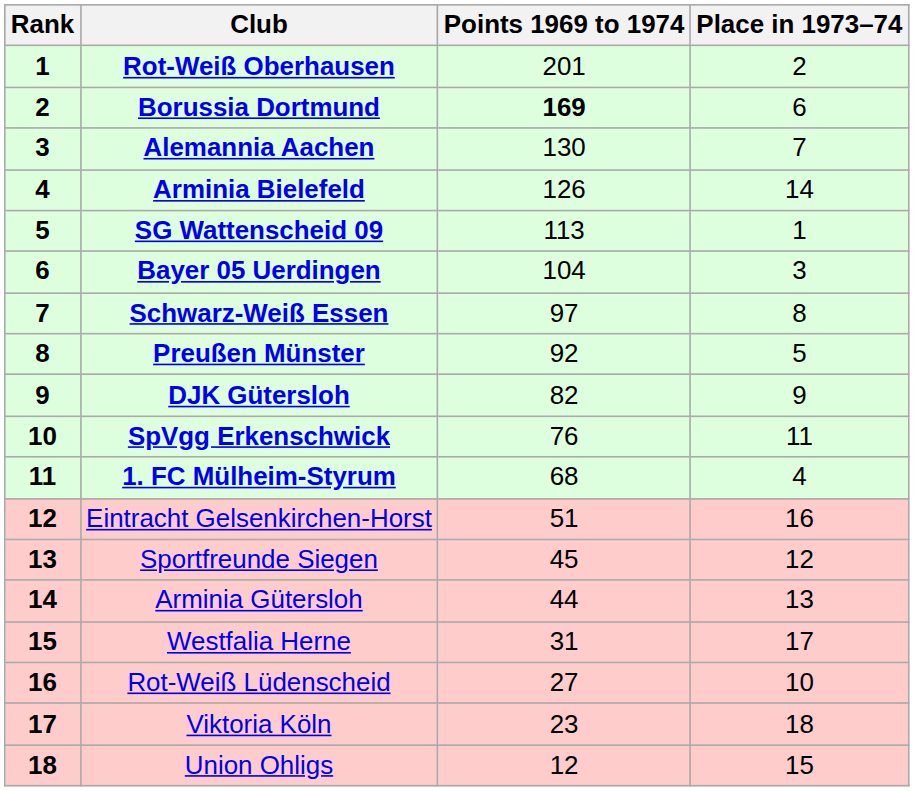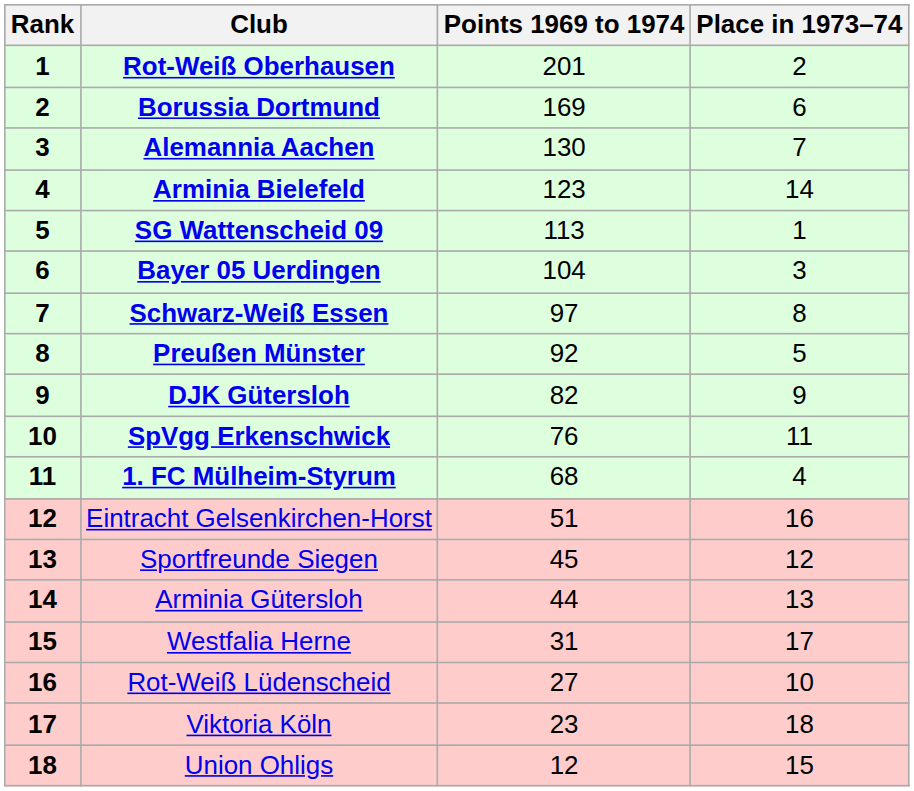 <table class="wikitable sortable">
 <tr align="center" bgcolor="#dfdfdf">
 <th><strong>Rank</strong></th>
 <th><strong>Club</strong></th>
 <th><strong>Points 1969 to 1974</strong></th>
 <th><strong>Place in 1973–74</strong></th>
 </tr>
 <tr align="center">
 <td bgcolor="#ddffdd"><strong>1</strong></td>
 <td bgcolor="#ddffdd"><strong><a href='#'>Rot-Weiß Oberhausen</a></strong></td>
 <td bgcolor="#ddffdd">201</td>
 <td bgcolor="#ddffdd">2</td>
 </tr>
 <tr align="center">
 <td bgcolor="#ddffdd"><strong>2</strong></td>
 <td bgcolor="#ddffdd"><strong><a href='#'>Borussia Dortmund</a></strong></td>
-<td bgcolor="#ddffdd"><strong>169</strong></td>
+<td bgcolor="#ddffdd">169</td>
 <td bgcolor="#ddffdd">6</td>
 </tr>
 <tr align="center">
 <td bgcolor="#ddffdd"><strong>3</strong></td>
 <td bgcolor="#ddffdd"><strong><a href='#'>Alemannia Aachen</a></strong></td>
 <td bgcolor="#ddffdd">130</td>
 <td bgcolor="#ddffdd">7</td>
 </tr>
 <tr align="center">
 <td bgcolor="#ddffdd"><strong>4</strong></td>
 <td bgcolor="#ddffdd"><strong><a href='#'>Arminia Bielefeld</a></strong></td>
-<td bgcolor="#ddffdd">126</td>
+<td bgcolor="#ddffdd">123</td>
 <td bgcolor="#ddffdd">14</td>
 </tr>
 <tr align="center">
 <td bgcolor="#ddffdd"><strong>5</strong></td>
 <td bgcolor="#ddffdd"><strong><a href='#'>SG Wattenscheid 09</a></strong></td>
 <td bgcolor="#ddffdd">113</td>
 <td bgcolor="#ddffdd">1</td>
 </tr>
 <tr align="center">
 <td bgcolor="#ddffdd"><strong>6</strong></td>
 <td bgcolor="#ddffdd"><strong><a href='#'>Bayer 05 Uerdingen</a></strong></td>
 <td bgcolor="#ddffdd">104</td>
 <td bgcolor="#ddffdd">3</td>
 </tr>
 <tr align="center">
 <td bgcolor="#ddffdd"><strong>7</strong></td>
 <td bgcolor="#ddffdd"><strong><a href='#'>Schwarz-Weiß Essen</a></strong></td>
 <td bgcolor="#ddffdd">97</td>
 <td bgcolor="#ddffdd">8</td>
 </tr>
 <tr align="center">
 <td bgcolor="#ddffdd"><strong>8</strong></td>
 <td bgcolor="#ddffdd"><strong><a href='#'>Preußen Münster</a></strong></td>
 <td bgcolor="#ddffdd">92</td>
 <td bgcolor="#ddffdd">5</td>
 </tr>
 <tr align="center">
 <td bgcolor="#ddffdd"><strong>9</strong></td>
 <td bgcolor="#ddffdd"><strong><a href='#'>DJK Gütersloh</a></strong></td>
 <td bgcolor="#ddffdd">82</td>
 <td bgcolor="#ddffdd">9</td>
 </tr>
 <tr align="center">
 <td bgcolor="#ddffdd"><strong>10</strong></td>
 <td bgcolor="#ddffdd"><strong><a href='#'>SpVgg Erkenschwick</a></strong></td>
 <td bgcolor="#ddffdd">76</td>
 <td bgcolor="#ddffdd">11</td>
 </tr>
 <tr align="center">
 <td bgcolor="#ddffdd"><strong>11</strong></td>
 <td bgcolor="#ddffdd"><strong><a href='#'>1. FC Mülheim-Styrum</a></strong></td>
 <td bgcolor="#ddffdd">68</td>
 <td bgcolor="#ddffdd">4</td>
 </tr>
 <tr align="center">
 <td bgcolor="#ffcccc"><strong>12</strong></td>
 <td bgcolor="#ffcccc"><a href='#'>Eintracht Gelsenkirchen-Horst</a></td>
 <td bgcolor="#ffcccc">51</td>
 <td bgcolor="#ffcccc">16</td>
 </tr>
 <tr align="center">
 <td bgcolor="#ffcccc"><strong>13</strong></td>
 <td bgcolor="#ffcccc"><a href='#'>Sportfreunde Siegen</a></td>
 <td bgcolor="#ffcccc">45</td>
 <td bgcolor="#ffcccc">12</td>
 </tr>
 <tr align="center">
 <td bgcolor="#ffcccc"><strong>14</strong></td>
 <td bgcolor="#ffcccc"><a href='#'>Arminia Gütersloh</a></td>
 <td bgcolor="#ffcccc">44</td>
 <td bgcolor="#ffcccc">13</td>
 </tr>
 <tr align="center">
 <td bgcolor="#ffcccc"><strong>15</strong></td>
 <td bgcolor="#ffcccc"><a href='#'>Westfalia Herne</a></td>
 <td bgcolor="#ffcccc">31</td>
 <td bgcolor="#ffcccc">17</td>
 </tr>
 <tr align="center">
 <td bgcolor="#ffcccc"><strong>16</strong></td>
 <td bgcolor="#ffcccc"><a href='#'>Rot-Weiß Lüdenscheid</a></td>
 <td bgcolor="#ffcccc">27</td>
 <td bgcolor="#ffcccc">10</td>
 </tr>
 <tr align="center">
 <td bgcolor="#ffcccc"><strong>17</strong></td>
 <td bgcolor="#ffcccc"><a href='#'>Viktoria Köln</a></td>
 <td bgcolor="#ffcccc">23</td>
 <td bgcolor="#ffcccc">18</td>
 </tr>
 <tr align="center">
 <td bgcolor="#ffcccc"><strong>18</strong></td>
 <td bgcolor="#ffcccc"><a href='#'>Union Ohligs</a></td>
 <td bgcolor="#ffcccc">12</td>
 <td bgcolor="#ffcccc">15</td>
 </tr>
 </table>
